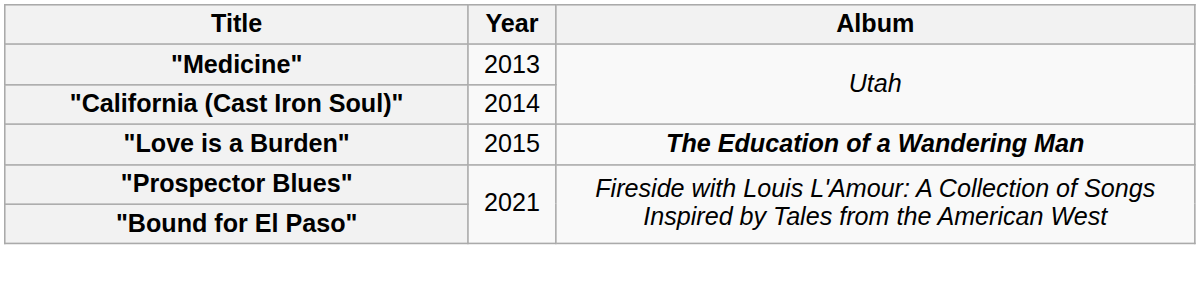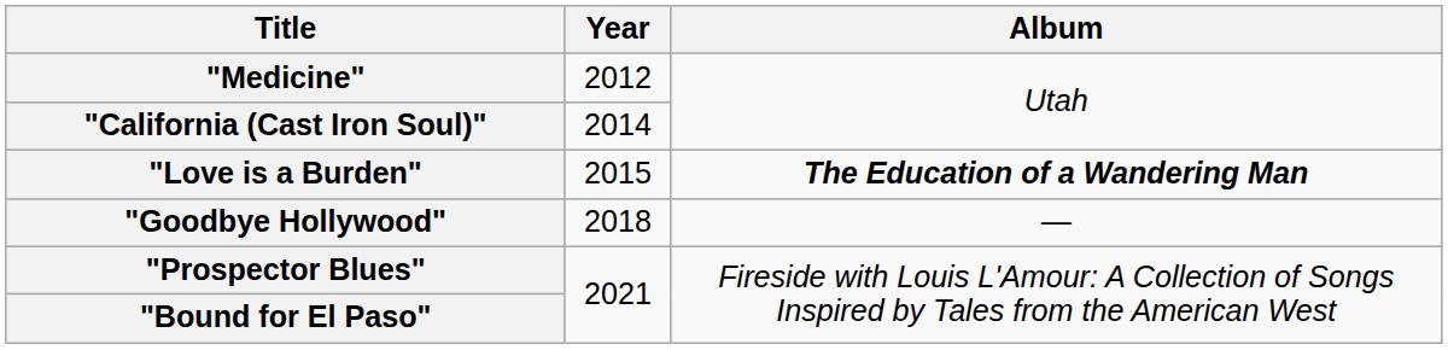 <table class="wikitable plainrowheaders" style="text-align:center;">
 <tr>
 <th scope="col" style="width:18em;">Title</th>
 <th scope="col" style="width:3em;">Year</th>
 <th scope="col" style="width:25em;">Album</th>
 </tr>
 <tr>
 <th scope="row">"Medicine"</th>
-<td>2013</td>
+<td>2012</td>
 <td rowspan=2><em>Utah</em></td>
 </tr>
 <tr>
 <th scope="row">"California (Cast Iron Soul)"</th>
 <td>2014</td>
 </tr>
 <tr>
 <th scope="row">"Love is a Burden"</th>
 <td>2015</td>
 <td><strong><em>The Education of a Wandering Man</em></strong></td>
 </tr>
 <tr>
+<th scope="row">"Goodbye Hollywood"</th>
+<td>2018</td>
+<td>—</td>
+</tr>
+<tr>
 <th scope="row">"Prospector Blues"</th>
 <td rowspan=2>2021</td>
 <td rowspan=2><em>Fireside with Louis L'Amour: A Collection of Songs Inspired by Tales from the American West</em></td>
 </tr>
 <tr>
 <th scope="row">"Bound for El Paso"</th>
 </tr>
 </table>
